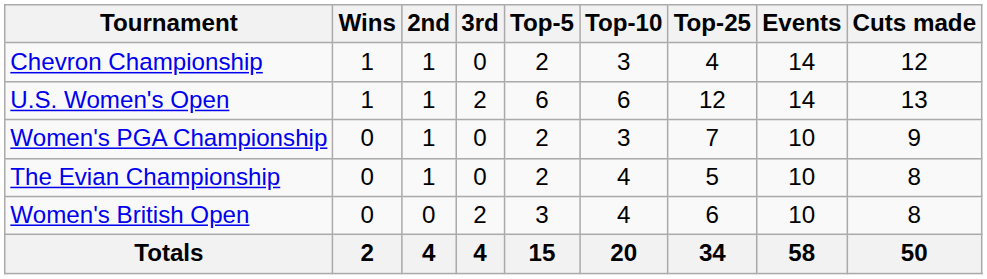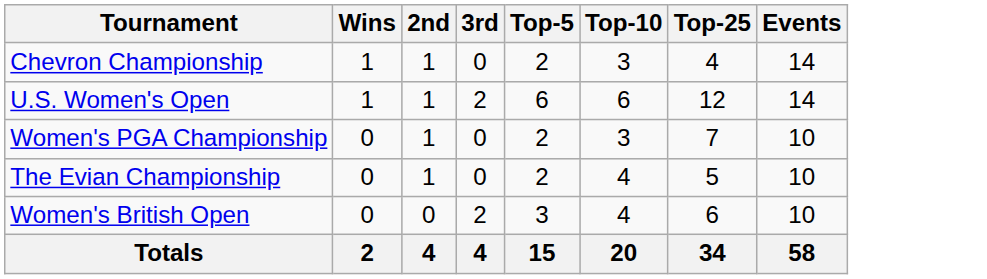 <table class=wikitable style=text-align:center>
 <tr>
 <th>Tournament</th>
 <th>Wins</th>
 <th>2nd</th>
 <th>3rd</th>
 <th>Top-5</th>
 <th>Top-10</th>
 <th>Top-25</th>
 <th>Events</th>
-<th>Cuts made</th>
 </tr>
 <tr>
 <td align=left><a href='#'>Chevron Championship</a></td>
 <td>1</td>
 <td>1</td>
 <td>0</td>
 <td>2</td>
 <td>3</td>
 <td>4</td>
 <td>14</td>
-<td>12</td>
 </tr>
 <tr>
 <td align=left><a href='#'>U.S. Women's Open</a></td>
 <td>1</td>
 <td>1</td>
 <td>2</td>
 <td>6</td>
 <td>6</td>
 <td>12</td>
 <td>14</td>
-<td>13</td>
 </tr>
 <tr>
 <td align=left><a href='#'>Women's PGA Championship</a></td>
 <td>0</td>
 <td>1</td>
 <td>0</td>
 <td>2</td>
 <td>3</td>
 <td>7</td>
 <td>10</td>
-<td>9</td>
 </tr>
 <tr>
 <td align=left><a href='#'>The Evian Championship</a></td>
 <td>0</td>
 <td>1</td>
 <td>0</td>
 <td>2</td>
 <td>4</td>
 <td>5</td>
 <td>10</td>
-<td>8</td>
 </tr>
 <tr>
 <td align=left><a href='#'>Women's British Open</a></td>
 <td>0</td>
 <td>0</td>
 <td>2</td>
 <td>3</td>
 <td>4</td>
 <td>6</td>
 <td>10</td>
-<td>8</td>
 </tr>
 <tr>
 <th>Totals</th>
 <th>2</th>
 <th>4</th>
 <th>4</th>
 <th>15</th>
 <th>20</th>
 <th>34</th>
 <th>58</th>
-<th>50</th>
 </tr>
 </table>
